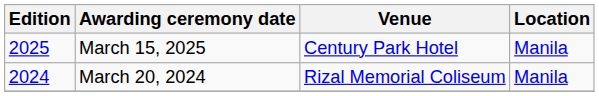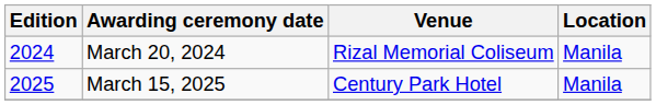 <table class="wikitable">
 <tr>
 <th>Edition</th>
 <th>Awarding ceremony date</th>
 <th>Venue</th>
 <th>Location</th>
 </tr>
 <tr>
+<td><a href='#'>2024</a></td>
+<td>March 20, 2024</td>
+<td><a href='#'>Rizal Memorial Coliseum</a></td>
+<td><a href='#'>Manila</a></td>
+</tr>
+<tr>
 <td><a href='#'>2025</a></td>
 <td>March 15, 2025</td>
 <td><a href='#'>Century Park Hotel</a></td>
 <td><a href='#'>Manila</a></td>
 </tr>
 <tr>
-<td><a href='#'>2024</a></td>
-<td>March 20, 2024</td>
-<td><a href='#'>Rizal Memorial Coliseum</a></td>
-<td><a href='#'>Manila</a></td>
-</tr>
-<tr>
 </tr>
 </table>
